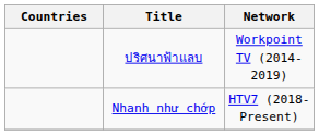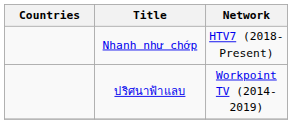 <table class="wikitable" style="text-align:center; font-size:95%; line-height:18px; width:50%;">
 <tr>
 <th width="15%">Countries</th>
 <th width="25%">Title</th>
 <th width="10%">Network</th>
 </tr>
 <tr>
 <td align="left"><strong></strong></td>
+<td><a href='#'>Nhanh như chớp</a></td>
+<td><a href='#'>HTV7</a> (2018-Present)</td>
+</tr>
+<tr>
+<td align="left"><strong></strong></td>
 <td><a href='#'>ปริศนาฟ้าแลบ</a></td>
 <td><a href='#'>Workpoint TV</a> (2014-2019)</td>
 </tr>
 <tr>
-<td align="left"><strong></strong></td>
-<td><a href='#'>Nhanh như chớp</a></td>
-<td><a href='#'>HTV7</a> (2018-Present)</td>
-</tr>
-<tr>
 </tr>
 </table>
